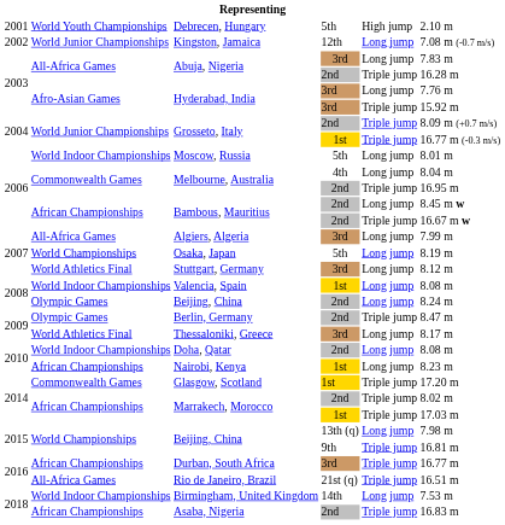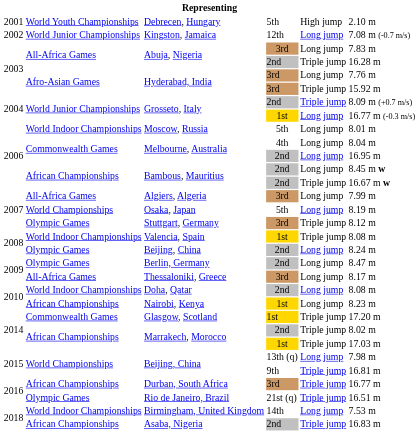 <table>
 <tr>
 <th colspan="6">Representing </th>
 </tr>
 <tr>
 <td>2001</td>
 <td><a href='#'>World Youth Championships</a></td>
 <td><a href='#'>Debrecen</a>, <a href='#'>Hungary</a></td>
 <td>5th</td>
 <td>High jump</td>
 <td>2.10 m</td>
 </tr>
 <tr>
 <td>2002</td>
 <td><a href='#'>World Junior Championships</a></td>
 <td><a href='#'>Kingston</a>, <a href='#'>Jamaica</a></td>
 <td>12th</td>
 <td><a href='#'>Long jump</a></td>
 <td>7.08 m  <small>(-0.7 m/s)</small></td>
 </tr>
 <tr>
 <td rowspan=4>2003</td>
 <td rowspan=2><a href='#'>All-Africa Games</a></td>
 <td rowspan=2><a href='#'>Abuja</a>, <a href='#'>Nigeria</a></td>
 <td bgcolor="cc9966" align="center">3rd</td>
 <td>Long jump</td>
 <td>7.83 m</td>
 </tr>
 <tr>
 <td bgcolor="silver">2nd</td>
 <td>Triple jump</td>
 <td>16.28 m</td>
 </tr>
 <tr>
 <td rowspan=2><a href='#'>Afro-Asian Games</a></td>
 <td rowspan=2><a href='#'>Hyderabad, India</a></td>
 <td bgcolor="cc9966">3rd</td>
 <td>Long jump</td>
 <td>7.76 m</td>
 </tr>
 <tr>
 <td bgcolor="cc9966">3rd</td>
 <td>Triple jump</td>
 <td>15.92 m</td>
 </tr>
 <tr>
 <td rowspan=2>2004</td>
 <td rowspan=2><a href='#'>World Junior Championships</a></td>
 <td rowspan=2><a href='#'>Grosseto</a>, <a href='#'>Italy</a></td>
 <td bgcolor="silver">2nd</td>
 <td><a href='#'>Triple jump</a></td>
 <td>8.09 m  <small>(+0.7 m/s)</small></td>
 </tr>
 <tr>
 <td bgcolor="gold" align="center">1st</td>
-<td><a href='#'>Triple jump</a></td>
+<td><a href='#'>Long jump</a></td>
 <td>16.77 m  <small>(-0.3 m/s)</small></td>
 </tr>
 <tr>
 <td rowspan=5>2006</td>
 <td><a href='#'>World Indoor Championships</a></td>
 <td><a href='#'>Moscow</a>, <a href='#'>Russia</a></td>
 <td align="center">5th</td>
 <td>Long jump</td>
 <td>8.01 m</td>
 </tr>
 <tr>
 <td rowspan=2><a href='#'>Commonwealth Games</a></td>
 <td rowspan=2><a href='#'>Melbourne</a>, <a href='#'>Australia</a></td>
 <td align="center">4th</td>
 <td>Long jump</td>
 <td>8.04 m</td>
 </tr>
 <tr>
 <td bgcolor="silver" align="center">2nd</td>
-<td>Triple jump</td>
+<td><a href='#'>Long jump</a></td>
 <td>16.95 m</td>
 </tr>
 <tr>
 <td rowspan=2><a href='#'>African Championships</a></td>
 <td rowspan=2><a href='#'>Bambous</a>, <a href='#'>Mauritius</a></td>
 <td bgcolor="silver" align="center">2nd</td>
 <td>Long jump</td>
 <td>8.45 m <strong>w</strong></td>
 </tr>
 <tr>
 <td bgcolor="silver" align="center">2nd</td>
 <td>Triple jump</td>
 <td>16.67 m <strong>w</strong></td>
 </tr>
 <tr>
 <td rowspan=3>2007</td>
 <td><a href='#'>All-Africa Games</a></td>
 <td><a href='#'>Algiers</a>, <a href='#'>Algeria</a></td>
 <td bgcolor="cc9966" align="center">3rd</td>
 <td>Long jump</td>
 <td>7.99 m</td>
 </tr>
 <tr>
 <td><a href='#'>World Championships</a></td>
 <td><a href='#'>Osaka</a>, <a href='#'>Japan</a></td>
 <td align="center">5th</td>
 <td><a href='#'>Long jump</a></td>
 <td>8.19 m</td>
 </tr>
 <tr>
-<td><a href='#'>World Athletics Final</a></td>
+<td><a href='#'>Olympic Games</a></td>
 <td><a href='#'>Stuttgart</a>, <a href='#'>Germany</a></td>
 <td bgcolor="cc9966" align="center">3rd</td>
-<td>Long jump</td>
+<td>Triple jump</td>
 <td>8.12 m</td>
 </tr>
 <tr>
 <td rowspan=2>2008</td>
 <td><a href='#'>World Indoor Championships</a></td>
 <td><a href='#'>Valencia</a>, <a href='#'>Spain</a></td>
 <td bgcolor="gold" align="center">1st</td>
-<td><a href='#'>Long jump</a></td>
+<td>Triple jump</td>
 <td>8.08 m</td>
 </tr>
 <tr>
 <td><a href='#'>Olympic Games</a></td>
 <td><a href='#'>Beijing</a>, <a href='#'>China</a></td>
 <td bgcolor="silver" align="center">2nd</td>
 <td><a href='#'>Long jump</a></td>
 <td>8.24 m</td>
 </tr>
 <tr>
 <td rowspan=2>2009</td>
 <td><a href='#'>Olympic Games</a></td>
 <td><a href='#'>Berlin, Germany</a></td>
 <td bgcolor="silver" align="center">2nd</td>
-<td>Triple jump</td>
+<td>Long jump</td>
 <td>8.47 m</td>
 </tr>
 <tr>
-<td><a href='#'>World Athletics Final</a></td>
+<td><a href='#'>All-Africa Games</a></td>
 <td><a href='#'>Thessaloniki</a>, <a href='#'>Greece</a></td>
 <td bgcolor="cc9966" align="center">3rd</td>
 <td>Long jump</td>
 <td>8.17 m</td>
 </tr>
 <tr>
 <td rowspan=2>2010</td>
 <td><a href='#'>World Indoor Championships</a></td>
 <td><a href='#'>Doha</a>, <a href='#'>Qatar</a></td>
 <td bgcolor="silver" align="center">2nd</td>
 <td><a href='#'>Long jump</a></td>
 <td>8.08 m</td>
 </tr>
 <tr>
 <td><a href='#'>African Championships</a></td>
 <td><a href='#'>Nairobi</a>, <a href='#'>Kenya</a></td>
 <td bgcolor="gold" align="center">1st</td>
 <td>Long jump</td>
 <td>8.23 m</td>
 </tr>
 <tr>
 <td rowspan=3>2014</td>
 <td><a href='#'>Commonwealth Games</a></td>
 <td><a href='#'>Glasgow</a>, <a href='#'>Scotland</a></td>
 <td bgcolor="gold" align="centre">1st</td>
 <td>Triple jump</td>
 <td>17.20 m</td>
 </tr>
 <tr>
 <td rowspan=2><a href='#'>African Championships</a></td>
 <td rowspan=2><a href='#'>Marrakech</a>, <a href='#'>Morocco</a></td>
 <td bgcolor="silver" align="center">2nd</td>
 <td>Triple jump</td>
 <td>8.02 m</td>
 </tr>
 <tr>
 <td bgcolor="gold" align="center">1st</td>
 <td>Triple jump</td>
 <td>17.03 m</td>
 </tr>
 <tr>
 <td rowspan=2>2015</td>
 <td rowspan=2><a href='#'>World Championships</a></td>
 <td rowspan=2><a href='#'>Beijing, China</a></td>
 <td>13th (q)</td>
 <td><a href='#'>Long jump</a></td>
 <td>7.98 m</td>
 </tr>
 <tr>
 <td>9th</td>
 <td><a href='#'>Triple jump</a></td>
 <td>16.81 m</td>
 </tr>
 <tr>
 <td rowspan=2>2016</td>
 <td><a href='#'>African Championships</a></td>
 <td><a href='#'>Durban, South Africa</a></td>
 <td bgcolor=cc9966>3rd</td>
 <td><a href='#'>Triple jump</a></td>
 <td>16.77 m</td>
 </tr>
 <tr>
-<td><a href='#'>All-Africa Games</a></td>
+<td><a href='#'>Olympic Games</a></td>
 <td><a href='#'>Rio de Janeiro, Brazil</a></td>
 <td>21st (q)</td>
 <td><a href='#'>Triple jump</a></td>
 <td>16.51 m</td>
 </tr>
 <tr>
 <td rowspan=2>2018</td>
 <td><a href='#'>World Indoor Championships</a></td>
 <td><a href='#'>Birmingham, United Kingdom</a></td>
 <td>14th</td>
 <td><a href='#'>Long jump</a></td>
 <td>7.53 m</td>
 </tr>
 <tr>
 <td><a href='#'>African Championships</a></td>
 <td><a href='#'>Asaba, Nigeria</a></td>
 <td bgcolor=silver>2nd</td>
 <td><a href='#'>Triple jump</a></td>
 <td>16.83 m</td>
 </tr>
 </table>
